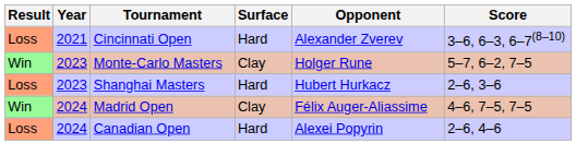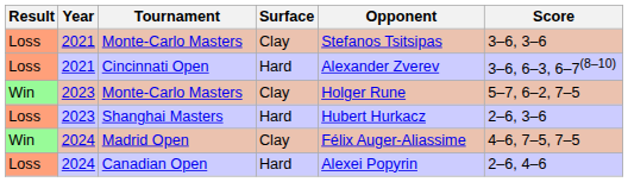 <table class="sortable wikitable">
 <tr>
 <th>Result</th>
 <th>Year</th>
 <th width=160>Tournament</th>
 <th>Surface</th>
 <th width=170>Opponent</th>
 <th class="unsortable" width=140>Score</th>
+</tr>
+<tr style="background:#ebc2af;">
+<td bgcolor=ffa07a>Loss</td>
+<td><a href='#'>2021</a></td>
+<td><a href='#'>Monte-Carlo Masters</a></td>
+<td>Clay</td>
+<td> <a href='#'>Stefanos Tsitsipas</a></td>
+<td>3–6, 3–6</td>
 </tr>
 <tr style="background:#ccccff;">
 <td bgcolor=ffa07a>Loss</td>
 <td><a href='#'>2021</a></td>
 <td><a href='#'>Cincinnati Open</a></td>
 <td>Hard</td>
 <td> <a href='#'>Alexander Zverev</a></td>
 <td>3–6, 6–3, 6–7<sup>(8–10)</sup></td>
 </tr>
 <tr style="background:#ebc2af;">
 <td bgcolor=98fb98>Win</td>
 <td><a href='#'>2023</a></td>
 <td><a href='#'>Monte-Carlo Masters</a></td>
 <td>Clay</td>
 <td> <a href='#'>Holger Rune</a></td>
 <td>5–7, 6–2, 7–5</td>
 </tr>
 <tr style="background:#ccccff;">
 <td bgcolor=ffa07a>Loss</td>
 <td><a href='#'>2023</a></td>
 <td><a href='#'>Shanghai Masters</a></td>
 <td>Hard</td>
 <td> <a href='#'>Hubert Hurkacz</a></td>
 <td>2–6, 3–6</td>
 </tr>
 <tr style="background:#ebc2af;">
 <td bgcolor=98fb98>Win</td>
 <td><a href='#'>2024</a></td>
 <td><a href='#'>Madrid Open</a></td>
 <td>Clay</td>
 <td> <a href='#'>Félix Auger-Aliassime</a></td>
 <td>4–6, 7–5, 7–5</td>
 </tr>
 <tr style="background:#ccccff;">
 <td bgcolor=ffa07a>Loss</td>
 <td><a href='#'>2024</a></td>
 <td><a href='#'>Canadian Open</a></td>
 <td>Hard</td>
 <td> <a href='#'>Alexei Popyrin</a></td>
 <td>2–6, 4–6</td>
 </tr>
 </table>
